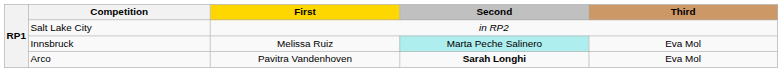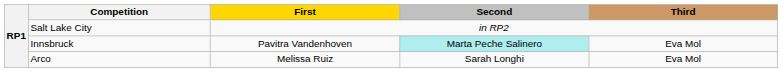 <table class="wikitable" style="text-align:center;">
 <tr>
 <th rowspan="4" width="1%">RP1</th>
 <th width="24%">Competition</th>
 <th width="25%" style="background: gold">First</th>
 <th width="25%" style="background: silver">Second</th>
 <th width="25%" style="background: #cc9966">Third</th>
 </tr>
 <tr>
 <td style="text-align:left"> Salt Lake City</td>
 <td colspan="3"><em>in RP2</em></td>
 </tr>
 <tr>
 <td style="text-align:left"> Innsbruck</td>
-<td> Melissa Ruiz</td>
+<td> Pavitra Vandenhoven</td>
 <td style="background: paleturquoise;"> Marta Peche Salinero</td>
 <td> Eva Mol</td>
 </tr>
 <tr>
 <td style="text-align:left"> Arco</td>
-<td> Pavitra Vandenhoven</td>
-<td><strong> Sarah Longhi</strong></td>
+<td> Melissa Ruiz</td>
+<td> Sarah Longhi</td>
 <td> Eva Mol</td>
 </tr>
 </table>
